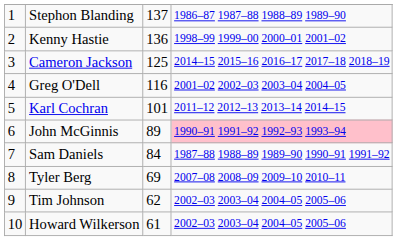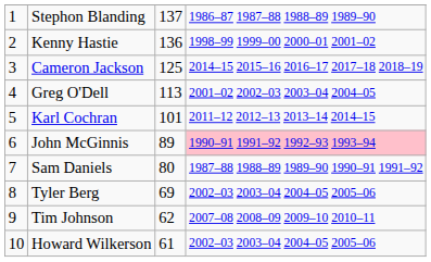 <table class="wikitable">
 <tr>
 </tr>
 <tr>
 <td>1</td>
 <td>Stephon Blanding</td>
 <td>137</td>
 <td style="font-size:80%;"><a href='#'>1986–87</a> <a href='#'>1987–88</a> <a href='#'>1988–89</a> <a href='#'>1989–90</a></td>
 </tr>
 <tr>
 <td>2</td>
 <td>Kenny Hastie</td>
 <td>136</td>
 <td style="font-size:80%;"><a href='#'>1998–99</a> <a href='#'>1999–00</a> <a href='#'>2000–01</a> <a href='#'>2001–02</a></td>
 </tr>
 <tr>
 <td>3</td>
 <td><a href='#'>Cameron Jackson</a></td>
 <td>125</td>
 <td style="font-size:80%;"><a href='#'>2014–15</a> <a href='#'>2015–16</a> <a href='#'>2016–17</a> <a href='#'>2017–18</a> <a href='#'>2018–19</a></td>
 </tr>
 <tr>
 <td>4</td>
 <td>Greg O'Dell</td>
-<td>116</td>
+<td>113</td>
 <td style="font-size:80%;"><a href='#'>2001–02</a> <a href='#'>2002–03</a> <a href='#'>2003–04</a> <a href='#'>2004–05</a></td>
 </tr>
 <tr>
 <td>5</td>
 <td><a href='#'>Karl Cochran</a></td>
 <td>101</td>
 <td style="font-size:80%;"><a href='#'>2011–12</a> <a href='#'>2012–13</a> <a href='#'>2013–14</a> <a href='#'>2014–15</a></td>
 </tr>
 <tr>
 <td>6</td>
 <td>John McGinnis</td>
 <td>89</td>
 <td style="background: pink; font-size:80%;"><a href='#'>1990–91</a> <a href='#'>1991–92</a> <a href='#'>1992–93</a> <a href='#'>1993–94</a></td>
 </tr>
 <tr>
 <td>7</td>
 <td>Sam Daniels</td>
-<td>84</td>
+<td>80</td>
 <td style="font-size:80%;"><a href='#'>1987–88</a> <a href='#'>1988–89</a> <a href='#'>1989–90</a> <a href='#'>1990–91</a> <a href='#'>1991–92</a></td>
 </tr>
 <tr>
 <td>8</td>
 <td>Tyler Berg</td>
 <td>69</td>
-<td style="font-size:80%;"><a href='#'>2007–08</a> <a href='#'>2008–09</a> <a href='#'>2009–10</a> <a href='#'>2010–11</a></td>
+<td style="font-size:80%;"><a href='#'>2002–03</a> <a href='#'>2003–04</a> <a href='#'>2004–05</a> <a href='#'>2005–06</a></td>
 </tr>
 <tr>
 <td>9</td>
 <td>Tim Johnson</td>
 <td>62</td>
-<td style="font-size:80%;"><a href='#'>2002–03</a> <a href='#'>2003–04</a> <a href='#'>2004–05</a> <a href='#'>2005–06</a></td>
+<td style="font-size:80%;"><a href='#'>2007–08</a> <a href='#'>2008–09</a> <a href='#'>2009–10</a> <a href='#'>2010–11</a></td>
 </tr>
 <tr>
 <td>10</td>
 <td>Howard Wilkerson</td>
 <td>61</td>
 <td style="font-size:80%;"><a href='#'>2002–03</a> <a href='#'>2003–04</a> <a href='#'>2004–05</a> <a href='#'>2005–06</a></td>
 </tr>
 </table>
